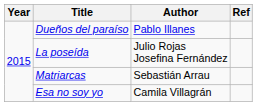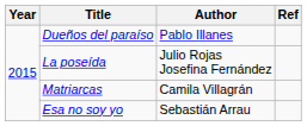 <table class="wikitable sortable">
 <tr>
 <th>Year</th>
 <th>Title</th>
 <th>Author</th>
 <th>Ref</th>
 </tr>
 <tr>
 <td rowspan="4"><a href='#'>2015</a></td>
 <td><em><a href='#'>Dueños del paraíso</a></em></td>
 <td><a href='#'>Pablo Illanes</a></td>
 <td></td>
 </tr>
 <tr>
 <td><em><a href='#'>La poseída</a></em></td>
 <td>Julio Rojas<br>Josefina Fernández</td>
 <td></td>
 </tr>
 <tr>
 <td><em><a href='#'>Matriarcas</a></em></td>
-<td>Sebastián Arrau</td>
+<td>Camila Villagrán</td>
 <td></td>
 </tr>
 <tr>
 <td><em><a href='#'>Esa no soy yo</a></em></td>
-<td>Camila Villagrán</td>
+<td>Sebastián Arrau</td>
 <td></td>
 </tr>
 </table>
